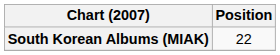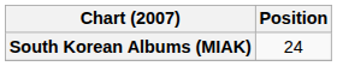 <table class="wikitable plainrowheaders">
 <tr>
 <th>Chart (2007)</th>
 <th>Position</th>
 </tr>
 <tr>
 <th scope="row">South Korean Albums (MIAK)</th>
-<td style="text-align:center;">22</td>
+<td style="text-align:center;">24</td>
 </tr>
 <tr>
 </tr>
 </table>
